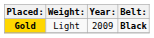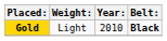 <table class="wikitable" border="1" style="text-align:center;">
 <tr>
 <th>Placed:</th>
 <th>Weight:</th>
 <th>Year:</th>
 <th>Belt:</th>
 </tr>
 <tr>
 <td bgcolor=#FFD700><span><strong>Gold</strong></span></td>
 <td>Light</td>
-<td>2009</td>
+<td>2010</td>
 <td><strong>Black</strong></td>
 </tr>
 <tr>
 </tr>
 </table>
